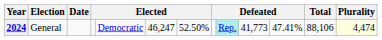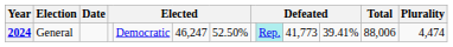 <table class="wikitable">
 <tr>
 <th>Year</th>
 <th>Election</th>
 <th>Date</th>
 <th colspan="4">Elected</th>
 <th colspan="4">Defeated</th>
 <th>Total</th>
 <th>Plurality</th>
 </tr>
 <tr>
 <th valign="top"><a href='#'>2024</a></th>
 <td valign="top">General</td>
 <td valign="top"></td>
 <td valign="top"></td>
 <td valign="top" ><a href='#'>Democratic</a></td>
 <td align="right" valign="top">46,247</td>
 <td align="right" valign="top">52.50%</td>
 <td valign="top"></td>
 <td valign="top"  style="background: paleturquoise;"><a href='#'>Rep.</a></td>
 <td align="right" valign="top">41,773</td>
-<td align="right" valign="top">47.41%</td>
-<td align="right" valign="top">88,106</td>
-<td align="right" valign="top" style="background: lightyellow;">4,474</td>
+<td align="right" valign="top">39.41%</td>
+<td align="right" valign="top">88,006</td>
+<td align="right" valign="top">4,474</td>
 </tr>
 </table>
